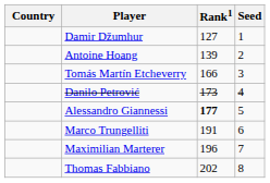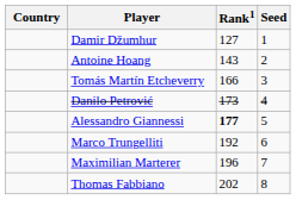 <table class="sortable wikitable">
 <tr>
 <th width="70">Country</th>
 <th width="175">Player</th>
 <th>Rank<sup>1</sup></th>
 <th>Seed</th>
 </tr>
 <tr>
 <td></td>
 <td><a href='#'>Damir Džumhur</a></td>
 <td>127</td>
 <td>1</td>
 </tr>
 <tr>
 <td></td>
 <td><a href='#'>Antoine Hoang</a></td>
-<td>139</td>
+<td>143</td>
 <td>2</td>
 </tr>
 <tr>
 <td></td>
 <td><a href='#'>Tomás Martín Etcheverry</a></td>
 <td>166</td>
 <td>3</td>
 </tr>
 <tr>
 <td><s></s></td>
 <td><s><a href='#'>Danilo Petrović</a></s></td>
 <td><s>173</s></td>
 <td><s>4</s></td>
 </tr>
 <tr>
 <td></td>
 <td><a href='#'>Alessandro Giannessi</a></td>
 <td><strong>177</strong></td>
 <td>5</td>
 </tr>
 <tr>
 <td></td>
 <td><a href='#'>Marco Trungelliti</a></td>
-<td>191</td>
+<td>192</td>
 <td>6</td>
 </tr>
 <tr>
 <td></td>
 <td><a href='#'>Maximilian Marterer</a></td>
 <td>196</td>
 <td>7</td>
 </tr>
 <tr>
 <td></td>
 <td><a href='#'>Thomas Fabbiano</a></td>
 <td>202</td>
 <td>8</td>
 </tr>
 </table>
